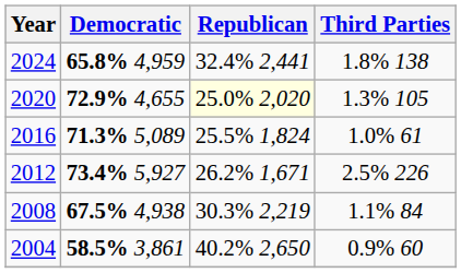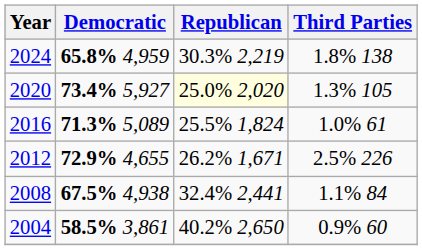 <table class="wikitable" style="float:right; margin:1em; font-size:95%;">
 <tr style="background:lightgrey;">
 <th>Year</th>
 <th><a href='#'>Democratic</a></th>
 <th><a href='#'>Republican</a></th>
 <th><a href='#'>Third Parties</a></th>
 </tr>
 <tr>
 <td align="center" ><a href='#'>2024</a></td>
 <td align="center" ><strong>65.8%</strong> <em>4,959</em></td>
-<td align="center" >32.4% <em>2,441</em></td>
+<td align="center" >30.3% <em>2,219</em></td>
 <td align="center" >1.8% <em>138</em></td>
 </tr>
 <tr>
 <td align="center" ><a href='#'>2020</a></td>
-<td align="center" ><strong>72.9%</strong> <em>4,655</em></td>
+<td align="center" ><strong>73.4%</strong> <em>5,927</em></td>
 <td align="center"  style="background: lightyellow;">25.0% <em>2,020</em></td>
 <td align="center" >1.3% <em>105</em></td>
 </tr>
 <tr>
 <td align="center" ><a href='#'>2016</a></td>
 <td align="center" ><strong>71.3%</strong> <em>5,089</em></td>
 <td align="center" >25.5% <em>1,824</em></td>
 <td align="center" >1.0% <em>61</em></td>
 </tr>
 <tr>
 <td align="center" ><a href='#'>2012</a></td>
-<td align="center" ><strong>73.4%</strong> <em>5,927</em></td>
+<td align="center" ><strong>72.9%</strong> <em>4,655</em></td>
 <td align="center" >26.2% <em>1,671</em></td>
 <td align="center" >2.5% <em>226</em></td>
 </tr>
 <tr>
 <td align="center" ><a href='#'>2008</a></td>
 <td align="center" ><strong>67.5%</strong> <em>4,938</em></td>
-<td align="center" >30.3% <em>2,219</em></td>
+<td align="center" >32.4% <em>2,441</em></td>
 <td align="center" >1.1% <em>84</em></td>
 </tr>
 <tr>
 <td align="center" ><a href='#'>2004</a></td>
 <td align="center" ><strong>58.5%</strong> <em>3,861</em></td>
 <td align="center" >40.2% <em>2,650</em></td>
 <td align="center" >0.9% <em>60</em></td>
 </tr>
 <tr>
 </tr>
 </table>
